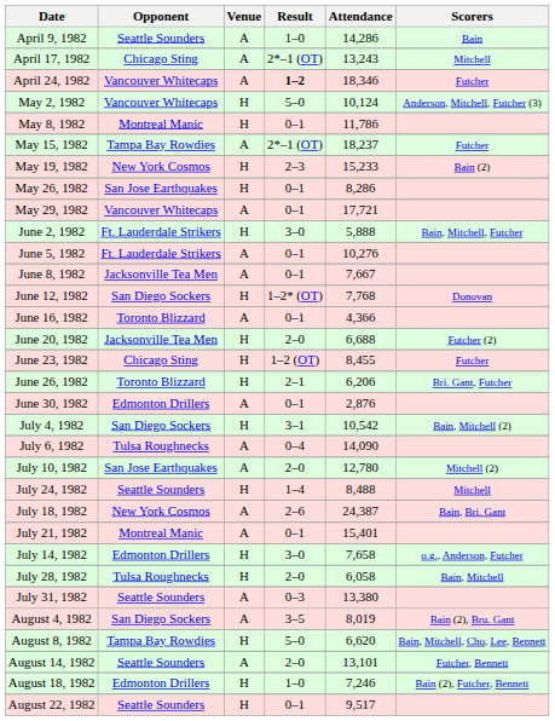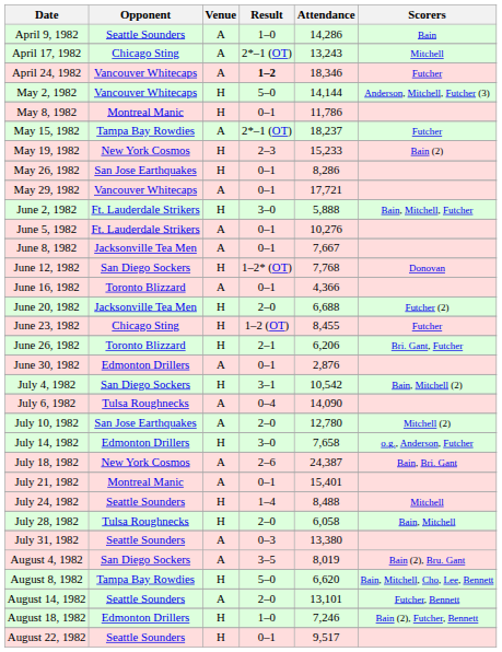 <table class="wikitable" style="font-size:95%; text-align:center">
 <tr>
 <th>Date</th>
 <th>Opponent</th>
 <th>Venue</th>
 <th>Result</th>
 <th>Attendance</th>
 <th>Scorers</th>
 </tr>
 <tr bgcolor="#ddffdd">
 <td>April 9, 1982</td>
 <td><a href='#'>Seattle Sounders</a></td>
 <td>A</td>
 <td>1–0</td>
 <td>14,286</td>
 <td><small><a href='#'>Bain</a></small></td>
 </tr>
 <tr>
 </tr>
 <tr bgcolor="#ddffdd">
 <td>April 17, 1982</td>
 <td><a href='#'>Chicago Sting</a></td>
 <td>A</td>
 <td>2*–1 (<a href='#'>OT</a>)</td>
 <td>13,243</td>
 <td><small><a href='#'>Mitchell</a></small></td>
 </tr>
 <tr>
 </tr>
 <tr bgcolor="#ffdddd">
 <td>April 24, 1982</td>
 <td><a href='#'>Vancouver Whitecaps</a></td>
 <td>A</td>
 <td><strong>1–2</strong></td>
 <td>18,346</td>
 <td><small><a href='#'>Futcher</a></small></td>
 </tr>
 <tr>
 </tr>
 <tr bgcolor="#ddffdd">
 <td>May 2, 1982</td>
 <td><a href='#'>Vancouver Whitecaps</a></td>
 <td>H</td>
 <td>5–0</td>
-<td>10,124</td>
+<td>14,144</td>
 <td><small><a href='#'>Anderson</a>, <a href='#'>Mitchell</a>, <a href='#'>Futcher</a> (3)</small></td>
 </tr>
 <tr>
 </tr>
 <tr bgcolor="#ffdddd">
 <td>May 8, 1982</td>
 <td><a href='#'>Montreal Manic</a></td>
 <td>H</td>
 <td>0–1</td>
 <td>11,786</td>
 <td></td>
 </tr>
 <tr>
 </tr>
 <tr bgcolor="#ddffdd">
 <td>May 15, 1982</td>
 <td><a href='#'>Tampa Bay Rowdies</a></td>
 <td>A</td>
 <td>2*–1 (<a href='#'>OT</a>)</td>
 <td>18,237</td>
 <td><small><a href='#'>Futcher</a></small></td>
 </tr>
 <tr>
 </tr>
 <tr bgcolor="#ffdddd">
 <td>May 19, 1982</td>
 <td><a href='#'>New York Cosmos</a></td>
 <td>H</td>
 <td>2–3</td>
 <td>15,233</td>
 <td><small><a href='#'>Bain</a> (2)</small></td>
 </tr>
 <tr>
 </tr>
 <tr bgcolor="#ffdddd">
 <td>May 26, 1982</td>
 <td><a href='#'>San Jose Earthquakes</a></td>
 <td>H</td>
 <td>0–1</td>
 <td>8,286</td>
 <td></td>
 </tr>
 <tr>
 </tr>
 <tr bgcolor="#ffdddd">
 <td>May 29, 1982</td>
 <td><a href='#'>Vancouver Whitecaps</a></td>
 <td>A</td>
 <td>0–1</td>
 <td>17,721</td>
 <td></td>
 </tr>
 <tr>
 </tr>
 <tr bgcolor="#ddffdd">
 <td>June 2, 1982</td>
 <td><a href='#'>Ft. Lauderdale Strikers</a></td>
 <td>H</td>
 <td>3–0</td>
 <td>5,888</td>
 <td><small><a href='#'>Bain</a>, <a href='#'>Mitchell</a>, <a href='#'>Futcher</a></small></td>
 </tr>
 <tr>
 </tr>
 <tr bgcolor="#ffdddd">
 <td>June 5, 1982</td>
 <td><a href='#'>Ft. Lauderdale Strikers</a></td>
 <td>A</td>
 <td>0–1</td>
 <td>10,276</td>
 <td></td>
 </tr>
 <tr>
 </tr>
 <tr bgcolor="#ffdddd">
 <td>June 8, 1982</td>
 <td><a href='#'>Jacksonville Tea Men</a></td>
 <td>A</td>
 <td>0–1</td>
 <td>7,667</td>
 <td></td>
 </tr>
 <tr>
 </tr>
 <tr bgcolor="#ffdddd">
 <td>June 12, 1982</td>
 <td><a href='#'>San Diego Sockers</a></td>
 <td>H</td>
 <td>1–2* (<a href='#'>OT</a>)</td>
 <td>7,768</td>
 <td><small><a href='#'>Donovan</a></small></td>
 </tr>
 <tr>
 </tr>
 <tr bgcolor="#ffdddd">
 <td>June 16, 1982</td>
 <td><a href='#'>Toronto Blizzard</a></td>
 <td>A</td>
 <td>0–1</td>
 <td>4,366</td>
 <td></td>
 </tr>
 <tr>
 </tr>
 <tr bgcolor="#ddffdd">
 <td>June 20, 1982</td>
 <td><a href='#'>Jacksonville Tea Men</a></td>
 <td>H</td>
 <td>2–0</td>
 <td>6,688</td>
 <td><small><a href='#'>Futcher</a> (2)</small></td>
 </tr>
 <tr>
 </tr>
 <tr bgcolor="#ffdddd">
 <td>June 23, 1982</td>
 <td><a href='#'>Chicago Sting</a></td>
 <td>H</td>
 <td>1–2 (<a href='#'>OT</a>)</td>
 <td>8,455</td>
 <td><small><a href='#'>Futcher</a></small></td>
 </tr>
 <tr>
 </tr>
 <tr bgcolor="#ddffdd">
 <td>June 26, 1982</td>
 <td><a href='#'>Toronto Blizzard</a></td>
 <td>H</td>
 <td>2–1</td>
 <td>6,206</td>
 <td><small><a href='#'>Bri. Gant</a>, <a href='#'>Futcher</a></small></td>
 </tr>
 <tr>
 </tr>
 <tr bgcolor="#ffdddd">
 <td>June 30, 1982</td>
 <td><a href='#'>Edmonton Drillers</a></td>
 <td>A</td>
 <td>0–1</td>
 <td>2,876</td>
 <td></td>
 </tr>
 <tr>
 </tr>
 <tr bgcolor="#ddffdd">
 <td>July 4, 1982</td>
 <td><a href='#'>San Diego Sockers</a></td>
 <td>H</td>
 <td>3–1</td>
 <td>10,542</td>
 <td><small><a href='#'>Bain</a>, <a href='#'>Mitchell</a> (2)</small></td>
 </tr>
 <tr>
 </tr>
 <tr bgcolor="#ffdddd">
 <td>July 6, 1982</td>
 <td><a href='#'>Tulsa Roughnecks</a></td>
 <td>A</td>
 <td>0–4</td>
 <td>14,090</td>
 <td></td>
 </tr>
 <tr>
 </tr>
 <tr bgcolor="#ddffdd">
 <td>July 10, 1982</td>
 <td><a href='#'>San Jose Earthquakes</a></td>
 <td>A</td>
 <td>2–0</td>
 <td>12,780</td>
 <td><small><a href='#'>Mitchell</a> (2)</small></td>
 </tr>
 <tr>
 </tr>
-<tr bgcolor="#ffdddd">
-<td>July 24, 1982</td>
-<td><a href='#'>Seattle Sounders</a></td>
+<tr bgcolor="#ddffdd">
+<td>July 14, 1982</td>
+<td><a href='#'>Edmonton Drillers</a></td>
 <td>H</td>
-<td>1–4</td>
-<td>8,488</td>
-<td><small><a href='#'>Mitchell</a></small></td>
+<td>3–0</td>
+<td>7,658</td>
+<td><small><a href='#'>o.g.</a>, <a href='#'>Anderson</a>, <a href='#'>Futcher</a></small></td>
 </tr>
 <tr>
 </tr>
 <tr bgcolor="#ffdddd">
 <td>July 18, 1982</td>
 <td><a href='#'>New York Cosmos</a></td>
 <td>A</td>
 <td>2–6</td>
 <td>24,387</td>
 <td><small><a href='#'>Bain</a>, <a href='#'>Bri. Gant</a></small></td>
 </tr>
 <tr>
 </tr>
 <tr bgcolor="#ffdddd">
 <td>July 21, 1982</td>
 <td><a href='#'>Montreal Manic</a></td>
 <td>A</td>
 <td>0–1</td>
 <td>15,401</td>
 <td></td>
 </tr>
 <tr>
 </tr>
-<tr bgcolor="#ddffdd">
-<td>July 14, 1982</td>
-<td><a href='#'>Edmonton Drillers</a></td>
+<tr bgcolor="#ffdddd">
+<td>July 24, 1982</td>
+<td><a href='#'>Seattle Sounders</a></td>
 <td>H</td>
-<td>3–0</td>
-<td>7,658</td>
-<td><small><a href='#'>o.g.</a>, <a href='#'>Anderson</a>, <a href='#'>Futcher</a></small></td>
+<td>1–4</td>
+<td>8,488</td>
+<td><small><a href='#'>Mitchell</a></small></td>
 </tr>
 <tr>
 </tr>
 <tr bgcolor="#ddffdd">
 <td>July 28, 1982</td>
 <td><a href='#'>Tulsa Roughnecks</a></td>
 <td>H</td>
 <td>2–0</td>
 <td>6,058</td>
 <td><small><a href='#'>Bain</a>, <a href='#'>Mitchell</a></small></td>
 </tr>
 <tr>
 </tr>
 <tr bgcolor="#ffdddd">
 <td>July 31, 1982</td>
 <td><a href='#'>Seattle Sounders</a></td>
 <td>A</td>
 <td>0–3</td>
 <td>13,380</td>
 <td></td>
 </tr>
 <tr bgcolor="#ffdddd">
 <td>August 4, 1982</td>
 <td><a href='#'>San Diego Sockers</a></td>
 <td>A</td>
 <td>3–5</td>
 <td>8,019</td>
 <td><small><a href='#'>Bain</a> (2), <a href='#'>Bru. Gant</a></small></td>
 </tr>
 <tr>
 </tr>
 <tr bgcolor="#ddffdd">
 <td>August 8, 1982</td>
 <td><a href='#'>Tampa Bay Rowdies</a></td>
 <td>H</td>
 <td>5–0</td>
 <td>6,620</td>
 <td><small><a href='#'>Bain</a>, <a href='#'>Mitchell</a>, <a href='#'>Cho</a>, <a href='#'>Lee</a>, <a href='#'>Bennett</a></small></td>
 </tr>
 <tr>
 </tr>
 <tr bgcolor="#ddffdd">
 <td>August 14, 1982</td>
 <td><a href='#'>Seattle Sounders</a></td>
 <td>A</td>
 <td>2–0</td>
 <td>13,101</td>
 <td><small><a href='#'>Futcher</a>, <a href='#'>Bennett</a></small></td>
 </tr>
 <tr>
 </tr>
 <tr bgcolor="#ddffdd">
 <td>August 18, 1982</td>
 <td><a href='#'>Edmonton Drillers</a></td>
 <td>H</td>
 <td>1–0</td>
 <td>7,246</td>
 <td><small><a href='#'>Bain</a> (2), <a href='#'>Futcher</a>, <a href='#'>Bennett</a></small></td>
 </tr>
 <tr>
 </tr>
 <tr bgcolor="#ffdddd">
 <td>August 22, 1982</td>
 <td><a href='#'>Seattle Sounders</a></td>
 <td>H</td>
 <td>0–1</td>
 <td>9,517</td>
 <td></td>
 </tr>
 </table>
